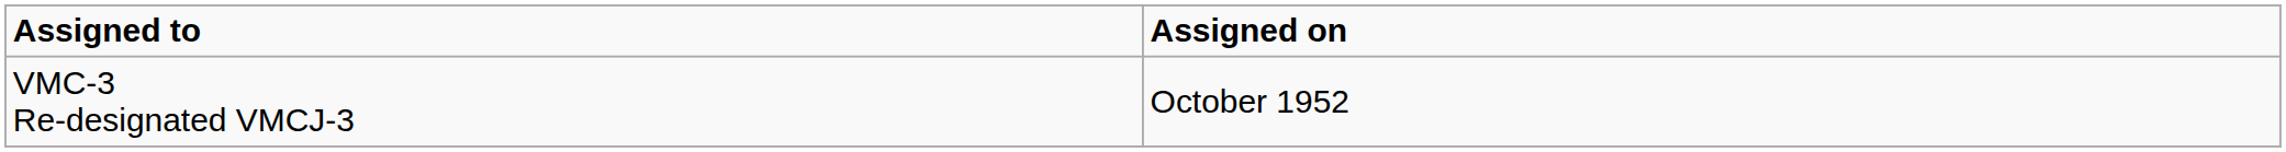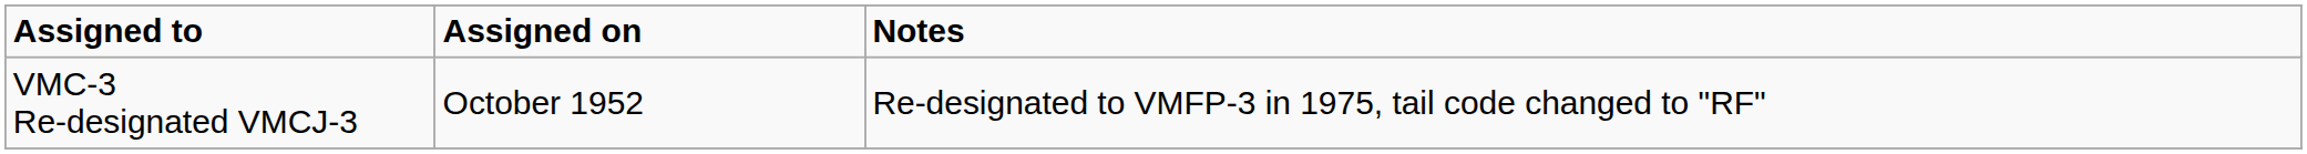 <table class="wikitable" style="width: 70%;">
 <tr>
 <td style="width: 200px;"><strong>Assigned to</strong></td>
 <td style="width: 200px;"><strong>Assigned on</strong></td>
+<td><strong>Notes</strong></td>
 </tr>
 <tr>
 <td>VMC-3<br>Re-designated VMCJ-3</td>
 <td>October 1952</td>
+<td>Re-designated to VMFP-3 in 1975, tail code changed to "RF"</td>
 </tr>
 </table>
